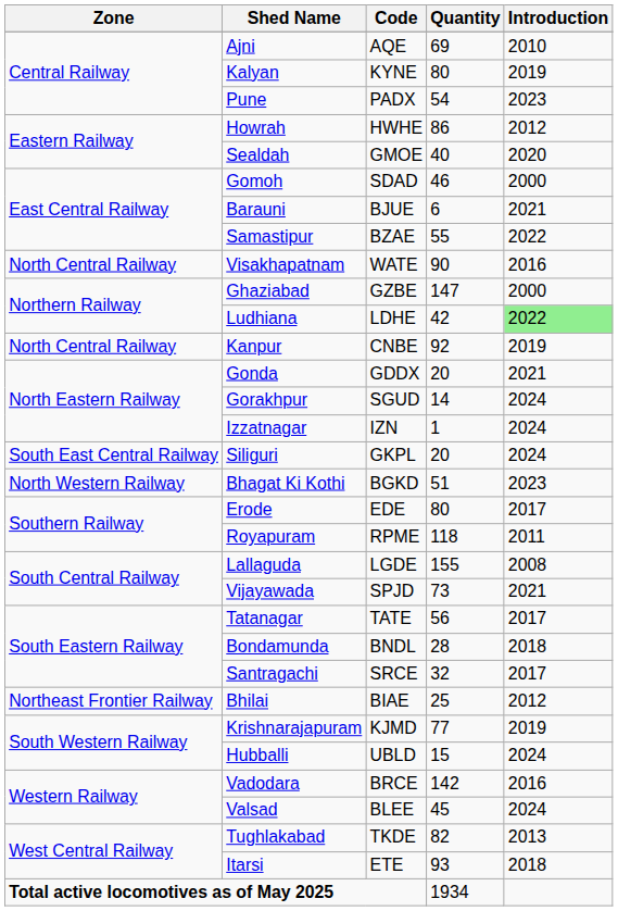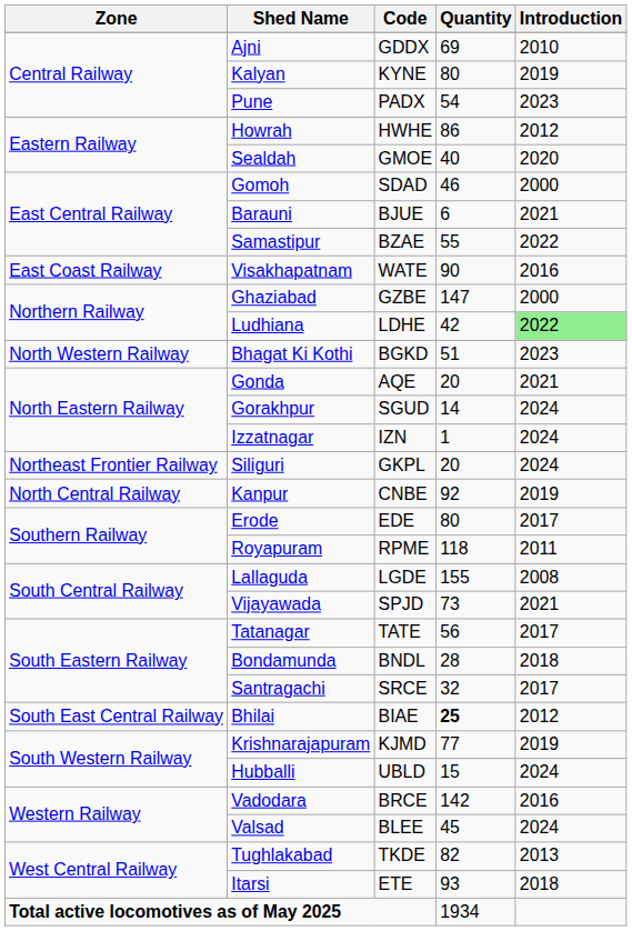 <table class="wikitable">
 <tr>
 <th>Zone</th>
 <th>Shed Name</th>
 <th>Code</th>
 <th>Quantity</th>
 <th>Introduction</th>
 </tr>
 <tr>
 </tr>
 <tr>
 <td rowspan="3"><a href='#'>Central Railway</a></td>
 <td><a href='#'>Ajni</a></td>
-<td>AQE</td>
+<td>GDDX</td>
 <td>69</td>
 <td>2010</td>
 </tr>
 <tr>
 <td><a href='#'>Kalyan</a></td>
 <td>KYNE</td>
 <td>80</td>
 <td>2019</td>
 </tr>
 <tr>
 <td><a href='#'>Pune</a></td>
 <td>PADX</td>
 <td>54</td>
 <td>2023</td>
 </tr>
 <tr>
 <td rowspan="2"><a href='#'>Eastern Railway</a></td>
 <td><a href='#'>Howrah</a></td>
 <td>HWHE</td>
 <td>86</td>
 <td>2012</td>
 </tr>
 <tr>
 <td><a href='#'>Sealdah</a></td>
 <td>GMOE</td>
 <td>40</td>
 <td>2020</td>
 </tr>
 <tr>
 <td rowspan="3"><a href='#'>East Central Railway</a></td>
 <td><a href='#'>Gomoh</a></td>
 <td>SDAD</td>
 <td>46</td>
 <td>2000</td>
 </tr>
 <tr>
 <td><a href='#'>Barauni</a></td>
 <td>BJUE</td>
 <td>6</td>
 <td>2021</td>
 </tr>
 <tr>
 <td><a href='#'>Samastipur</a></td>
 <td>BZAE</td>
 <td>55</td>
 <td>2022</td>
 </tr>
 <tr>
-<td><a href='#'>North Central Railway</a></td>
+<td><a href='#'>East Coast Railway</a></td>
 <td><a href='#'>Visakhapatnam</a></td>
 <td>WATE</td>
 <td>90</td>
 <td>2016</td>
 </tr>
 <tr>
 <td rowspan="2"><a href='#'>Northern Railway</a></td>
 <td><a href='#'>Ghaziabad</a></td>
 <td>GZBE</td>
 <td>147</td>
 <td>2000</td>
 </tr>
 <tr>
 <td><a href='#'>Ludhiana</a></td>
 <td>LDHE</td>
 <td>42</td>
 <td style="background: lightgreen;">2022</td>
 </tr>
 <tr>
-<td><a href='#'>North Central Railway</a></td>
-<td><a href='#'>Kanpur</a></td>
-<td>CNBE</td>
-<td>92</td>
-<td>2019</td>
+<td><a href='#'>North Western Railway</a></td>
+<td><a href='#'>Bhagat Ki Kothi</a></td>
+<td>BGKD</td>
+<td>51</td>
+<td>2023</td>
 </tr>
 <tr>
 <td rowspan="3"><a href='#'>North Eastern Railway</a></td>
 <td><a href='#'>Gonda</a></td>
-<td>GDDX</td>
+<td>AQE</td>
 <td>20</td>
 <td>2021</td>
 </tr>
 <tr>
 <td><a href='#'>Gorakhpur</a></td>
 <td>SGUD</td>
 <td>14</td>
 <td>2024</td>
 </tr>
 <tr>
 <td><a href='#'>Izzatnagar</a></td>
 <td>IZN</td>
 <td>1</td>
 <td>2024</td>
 </tr>
 <tr>
-<td><a href='#'>South East Central Railway</a></td>
+<td><a href='#'>Northeast Frontier Railway</a></td>
 <td><a href='#'>Siliguri</a></td>
 <td>GKPL</td>
 <td>20</td>
 <td>2024</td>
 </tr>
 <tr>
-<td><a href='#'>North Western Railway</a></td>
-<td><a href='#'>Bhagat Ki Kothi</a></td>
-<td>BGKD</td>
-<td>51</td>
-<td>2023</td>
+<td><a href='#'>North Central Railway</a></td>
+<td><a href='#'>Kanpur</a></td>
+<td>CNBE</td>
+<td>92</td>
+<td>2019</td>
 </tr>
 <tr>
 <td rowspan="2"><a href='#'>Southern Railway</a></td>
 <td><a href='#'>Erode</a></td>
 <td>EDE</td>
 <td>80</td>
 <td>2017</td>
 </tr>
 <tr>
 <td><a href='#'>Royapuram</a></td>
 <td>RPME</td>
 <td>118</td>
 <td>2011</td>
 </tr>
 <tr>
 <td rowspan="2"><a href='#'>South Central Railway</a></td>
 <td><a href='#'>Lallaguda</a></td>
 <td>LGDE</td>
 <td>155</td>
 <td>2008</td>
 </tr>
 <tr>
 <td><a href='#'>Vijayawada</a></td>
 <td>SPJD</td>
 <td>73</td>
 <td>2021</td>
 </tr>
 <tr>
 <td rowspan="3"><a href='#'>South Eastern Railway</a></td>
 <td><a href='#'>Tatanagar</a></td>
 <td>TATE</td>
 <td>56</td>
 <td>2017</td>
 </tr>
 <tr>
 <td><a href='#'>Bondamunda</a></td>
 <td>BNDL</td>
 <td>28</td>
 <td>2018</td>
 </tr>
 <tr>
 <td><a href='#'>Santragachi</a></td>
 <td>SRCE</td>
 <td>32</td>
 <td>2017</td>
 </tr>
 <tr>
-<td><a href='#'>Northeast Frontier Railway</a></td>
+<td><a href='#'>South East Central Railway</a></td>
 <td><a href='#'>Bhilai</a></td>
 <td>BIAE</td>
-<td>25</td>
+<td><strong>25</strong></td>
 <td>2012</td>
 </tr>
 <tr>
 <td rowspan="2"><a href='#'>South Western Railway</a></td>
 <td><a href='#'>Krishnarajapuram</a></td>
 <td>KJMD</td>
 <td>77</td>
 <td>2019</td>
 </tr>
 <tr>
 <td><a href='#'>Hubballi</a></td>
 <td>UBLD</td>
 <td>15</td>
 <td>2024</td>
 </tr>
 <tr>
 <td rowspan="2"><a href='#'>Western Railway</a></td>
 <td><a href='#'>Vadodara</a></td>
 <td>BRCE</td>
 <td>142</td>
 <td>2016</td>
 </tr>
 <tr>
 <td><a href='#'>Valsad</a></td>
 <td>BLEE</td>
 <td>45</td>
 <td>2024</td>
 </tr>
 <tr>
 <td rowspan="2"><a href='#'>West Central Railway</a></td>
 <td><a href='#'>Tughlakabad</a></td>
 <td>TKDE</td>
 <td>82</td>
 <td>2013</td>
 </tr>
 <tr>
 <td><a href='#'>Itarsi</a></td>
 <td>ETE</td>
 <td>93</td>
 <td>2018</td>
 </tr>
 <tr>
 <td colspan="3"><strong>Total active locomotives as of May 2025</strong></td>
 <td>1934</td>
 </tr>
 </table>
